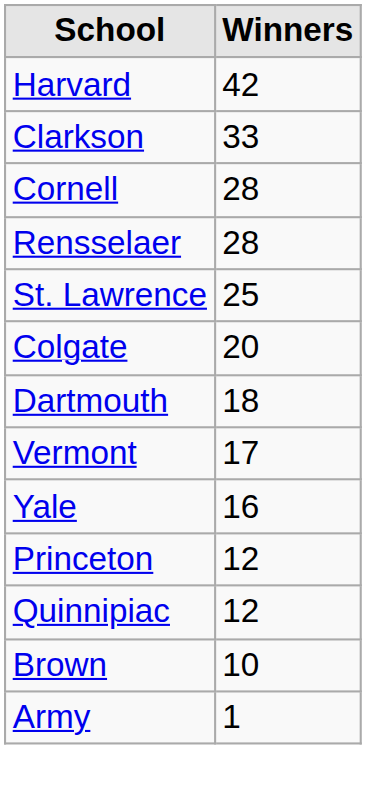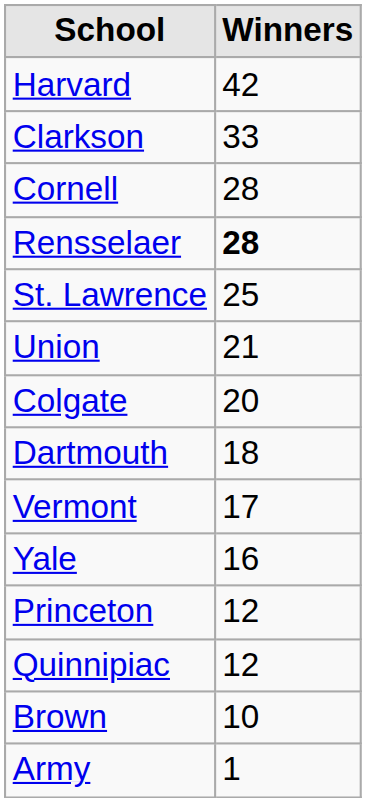 <table class="wikitable">
 <tr>
 <th style="background:#e5e5e5;">School</th>
 <th style="background:#e5e5e5;">Winners</th>
 </tr>
 <tr>
 <td><a href='#'>Harvard</a></td>
 <td>42</td>
 </tr>
 <tr>
 <td><a href='#'>Clarkson</a></td>
 <td>33</td>
 </tr>
 <tr>
 <td><a href='#'>Cornell</a></td>
 <td>28</td>
 </tr>
 <tr>
 <td><a href='#'>Rensselaer</a></td>
-<td>28</td>
+<td><strong>28</strong></td>
 </tr>
 <tr>
 <td><a href='#'>St. Lawrence</a></td>
 <td>25</td>
+</tr>
+<tr>
+<td><a href='#'>Union</a></td>
+<td>21</td>
 </tr>
 <tr>
 <td><a href='#'>Colgate</a></td>
 <td>20</td>
 </tr>
 <tr>
 <td><a href='#'>Dartmouth</a></td>
 <td>18</td>
 </tr>
 <tr>
 <td><a href='#'>Vermont</a></td>
 <td>17</td>
 </tr>
 <tr>
 <td><a href='#'>Yale</a></td>
 <td>16</td>
 </tr>
 <tr>
 <td><a href='#'>Princeton</a></td>
 <td>12</td>
 </tr>
 <tr>
 <td><a href='#'>Quinnipiac</a></td>
 <td>12</td>
 </tr>
 <tr>
 <td><a href='#'>Brown</a></td>
 <td>10</td>
 </tr>
 <tr>
 <td><a href='#'>Army</a></td>
 <td>1</td>
 </tr>
 </table>
